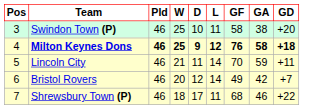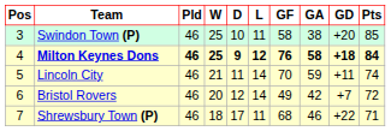 <table class="wikitable" style="text-align: center;">
 <tr>
 <th width=20 style="background:#FFFFFF; color:black; border:1px solid red;">Pos</th>
 <th width=175 style="background:#FFFFFF; color:black; border:1px solid red;">Team</th>
 <th width=20 style="background:#FFFFFF; color:black; border:1px solid red;">Pld</th>
 <th width=20 style="background:#FFFFFF; color:black; border:1px solid red;">W</th>
 <th width=20 style="background:#FFFFFF; color:black; border:1px solid red;">D</th>
 <th width=20 style="background:#FFFFFF; color:black; border:1px solid red;">L</th>
 <th width=30 style="background:#FFFFFF; color:black; border:1px solid red;">GF</th>
 <th width=30 style="background:#FFFFFF; color:black; border:1px solid red;">GA</th>
 <th width=30 style="background:#FFFFFF; color:black; border:1px solid red;">GD</th>
+<th width=20 style="background:#FFFFFF; color:black; border:1px solid red;">Pts</th>
 </tr>
 <tr bgcolor="#d0ffe3">
 <td>3</td>
 <td align=left><a href='#'>Swindon Town</a> <strong>(P)</strong></td>
 <td>46</td>
 <td>25</td>
 <td>10</td>
 <td>11</td>
 <td>58</td>
 <td>38</td>
 <td>+20</td>
+<td>85</td>
 </tr>
 <tr bgcolor="#ffffcc">
 <td>4</td>
 <td align=left><strong><a href='#'>Milton Keynes Dons</a></strong></td>
 <td><strong>46</strong></td>
 <td><strong>25</strong></td>
 <td><strong>9</strong></td>
 <td><strong>12</strong></td>
 <td><strong>76</strong></td>
 <td><strong>58</strong></td>
 <td><strong>+18</strong></td>
+<td><strong>84</strong></td>
 </tr>
 <tr bgcolor="#ffffcc">
 <td>5</td>
 <td align=left><a href='#'>Lincoln City</a></td>
 <td>46</td>
 <td>21</td>
 <td>11</td>
 <td>14</td>
 <td>70</td>
 <td>59</td>
 <td>+11</td>
+<td>74</td>
 </tr>
 <tr bgcolor="#ffffcc">
 <td>6</td>
 <td align=left><a href='#'>Bristol Rovers</a></td>
 <td>46</td>
 <td>20</td>
 <td>12</td>
 <td>14</td>
 <td>49</td>
 <td>42</td>
 <td>+7</td>
+<td>72</td>
 </tr>
 <tr bgcolor="#ffffcc">
 <td>7</td>
 <td align=left><a href='#'>Shrewsbury Town</a> <strong>(P)</strong></td>
 <td>46</td>
 <td>18</td>
 <td>17</td>
 <td>11</td>
 <td>68</td>
 <td>46</td>
 <td>+22</td>
+<td>71</td>
 </tr>
 </table>
